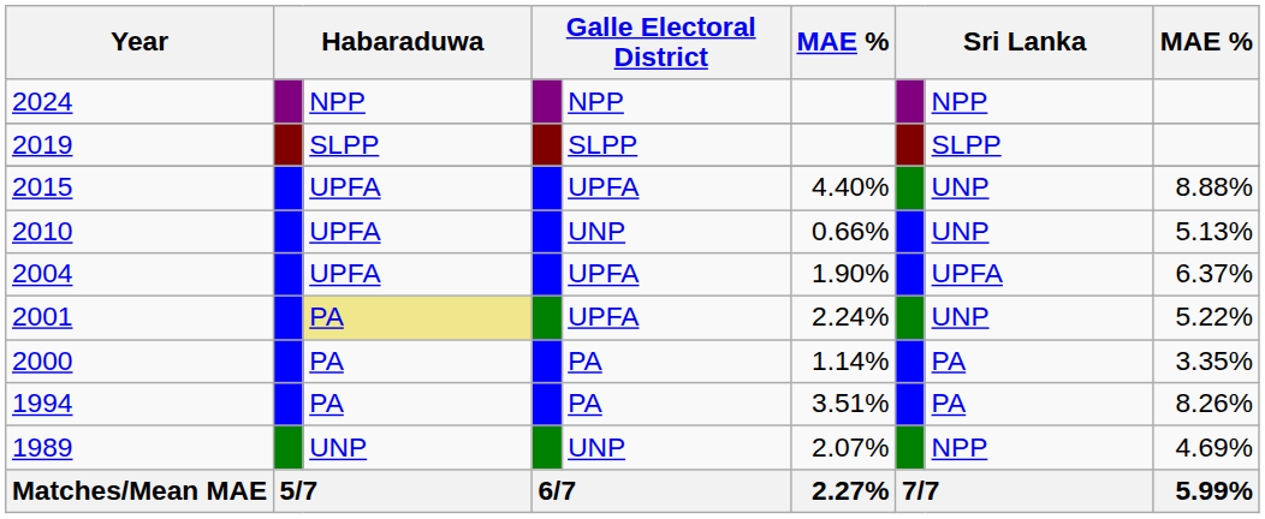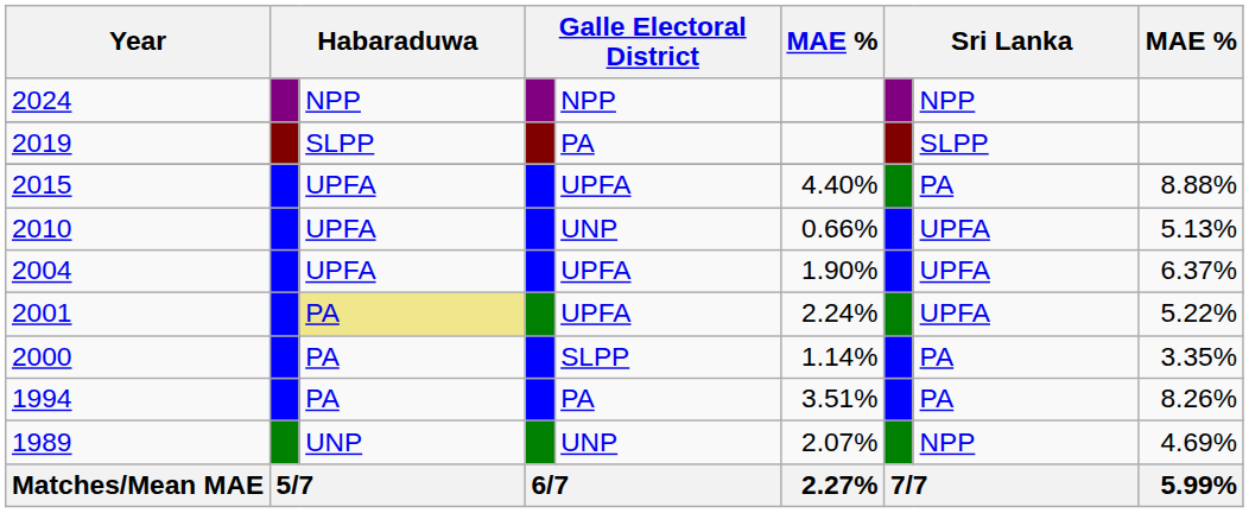 <table class="wikitable">
 <tr>
 <th>Year</th>
 <th colspan="2" width="144px">Habaraduwa</th>
 <th colspan="2" width="144px"><a href='#'>Galle Electoral District</a></th>
 <th><a href='#'>MAE</a> %</th>
 <th colspan="2" width="144px">Sri Lanka</th>
 <th>MAE %</th>
 </tr>
 <tr>
 <td><a href='#'>2024</a></td>
 <td style="background-color:purple;" width="10px"></td>
 <td style="text-align:left;"><a href='#'>NPP</a></td>
 <td style="background-color:purple;" width="10px"></td>
 <td style="text-align:left;"><a href='#'>NPP</a></td>
 <td style="text-align:right;"></td>
 <td style="background-color:purple;" width="10px"></td>
 <td style="text-align:left;"><a href='#'>NPP</a></td>
 <td style="text-align:right;"></td>
 </tr>
 <tr>
 </tr>
 <tr>
 <td><a href='#'>2019</a></td>
 <td style="background-color:maroon;" width="10px"></td>
 <td style="text-align:left;"><a href='#'>SLPP</a></td>
 <td style="background-color:maroon;" width="10px"></td>
-<td style="text-align:left;"><a href='#'>SLPP</a></td>
+<td style="text-align:left;"><a href='#'>PA</a></td>
 <td style="text-align:right;"></td>
 <td style="background-color:maroon;" width="10px"></td>
 <td style="text-align:left;"><a href='#'>SLPP</a></td>
 <td style="text-align:right;"></td>
 </tr>
 <tr>
 </tr>
 <tr>
 <td><a href='#'>2015</a></td>
 <td style="background-color:blue;" width="10px"></td>
 <td style="text-align:left;"><a href='#'>UPFA</a></td>
 <td style="background-color:blue;" width="10px"></td>
 <td style="text-align:left;"><a href='#'>UPFA</a></td>
 <td style="text-align:right;">4.40%</td>
 <td style="background-color:green;" width="10px"></td>
-<td style="text-align:left;"><a href='#'>UNP</a></td>
+<td style="text-align:left;"><a href='#'>PA</a></td>
 <td style="text-align:right;">8.88%</td>
 </tr>
 <tr>
 <td><a href='#'>2010</a></td>
 <td style="background-color:blue;" width="10px"></td>
 <td style="text-align:left;"><a href='#'>UPFA</a></td>
 <td style="background-color:blue;" width="10px"></td>
 <td style="text-align:left;"><a href='#'>UNP</a></td>
 <td style="text-align:right;">0.66%</td>
 <td style="background-color:blue;" width="10px"></td>
-<td style="text-align:left;"><a href='#'>UNP</a></td>
+<td style="text-align:left;"><a href='#'>UPFA</a></td>
 <td style="text-align:right;">5.13%</td>
 </tr>
 <tr>
 <td><a href='#'>2004</a></td>
 <td style="background-color:blue;" width="10px"></td>
 <td style="text-align:left;"><a href='#'>UPFA</a></td>
 <td style="background-color:blue;" width="10px"></td>
 <td style="text-align:left;"><a href='#'>UPFA</a></td>
 <td style="text-align:right;">1.90%</td>
 <td style="background-color:blue;" width="10px"></td>
 <td style="text-align:left;"><a href='#'>UPFA</a></td>
 <td style="text-align:right;">6.37%</td>
 </tr>
 <tr>
 <td><a href='#'>2001</a></td>
 <td style="background-color:blue;" width="10px"></td>
 <td style="background: khaki; text-align:left;"><a href='#'>PA</a></td>
 <td style="background-color:green;" width="10px"></td>
 <td style="text-align:left;"><a href='#'>UPFA</a></td>
 <td style="text-align:right;">2.24%</td>
 <td style="background-color:green;" width="10px"></td>
-<td style="text-align:left;"><a href='#'>UNP</a></td>
+<td style="text-align:left;"><a href='#'>UPFA</a></td>
 <td style="text-align:right;">5.22%</td>
 </tr>
 <tr>
 <td><a href='#'>2000</a></td>
 <td style="background-color:blue;" width="10px"></td>
 <td style="text-align:left;"><a href='#'>PA</a></td>
 <td style="background-color:blue;" width="10px"></td>
-<td style="text-align:left;"><a href='#'>PA</a></td>
+<td style="text-align:left;"><a href='#'>SLPP</a></td>
 <td style="text-align:right;">1.14%</td>
 <td style="background-color:blue;" width="10px"></td>
 <td style="text-align:left;"><a href='#'>PA</a></td>
 <td style="text-align:right;">3.35%</td>
 </tr>
 <tr>
 <td><a href='#'>1994</a></td>
 <td style="background-color:blue;" width="10px"></td>
 <td style="text-align:left;"><a href='#'>PA</a></td>
 <td style="background-color:blue;" width="10px"></td>
 <td style="text-align:left;"><a href='#'>PA</a></td>
 <td style="text-align:right;">3.51%</td>
 <td style="background-color:blue;" width="10px"></td>
 <td style="text-align:left;"><a href='#'>PA</a></td>
 <td style="text-align:right;">8.26%</td>
 </tr>
 <tr>
 <td><a href='#'>1989</a></td>
 <td style="background-color:green;" width="10px"></td>
 <td style="text-align:left;"><a href='#'>UNP</a></td>
 <td style="background-color:green;" width="10px"></td>
 <td style="text-align:left;"><a href='#'>UNP</a></td>
 <td style="text-align:right;">2.07%</td>
 <td style="background-color:green;" width="10px"></td>
 <td style="text-align:left;"><a href='#'>NPP</a></td>
 <td style="text-align:right;">4.69%</td>
 </tr>
 <tr>
 <th>Matches/Mean MAE</th>
 <th style="text-align:left;"colspan="2" width="144px">5/7</th>
 <th style="text-align:left;"colspan="2" width="144px">6/7</th>
 <th style="text-align:right;">2.27%</th>
 <th style="text-align:left;"colspan="2" width="144px">7/7</th>
 <th style="text-align:right;">5.99%</th>
 </tr>
 </table>
